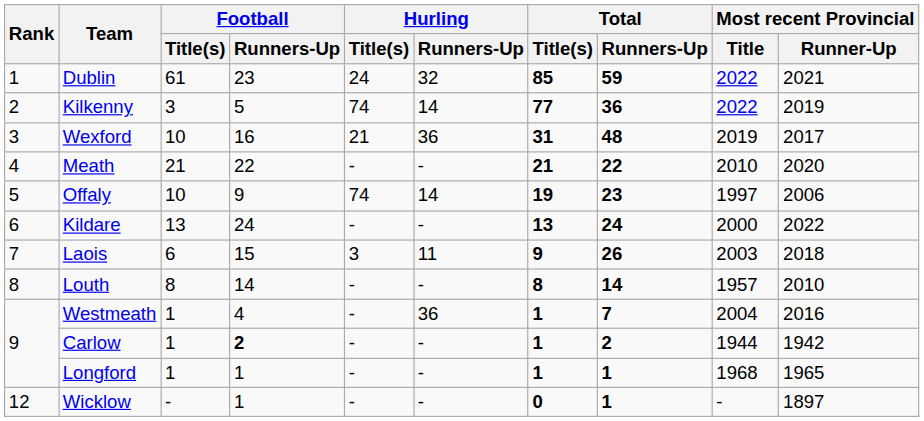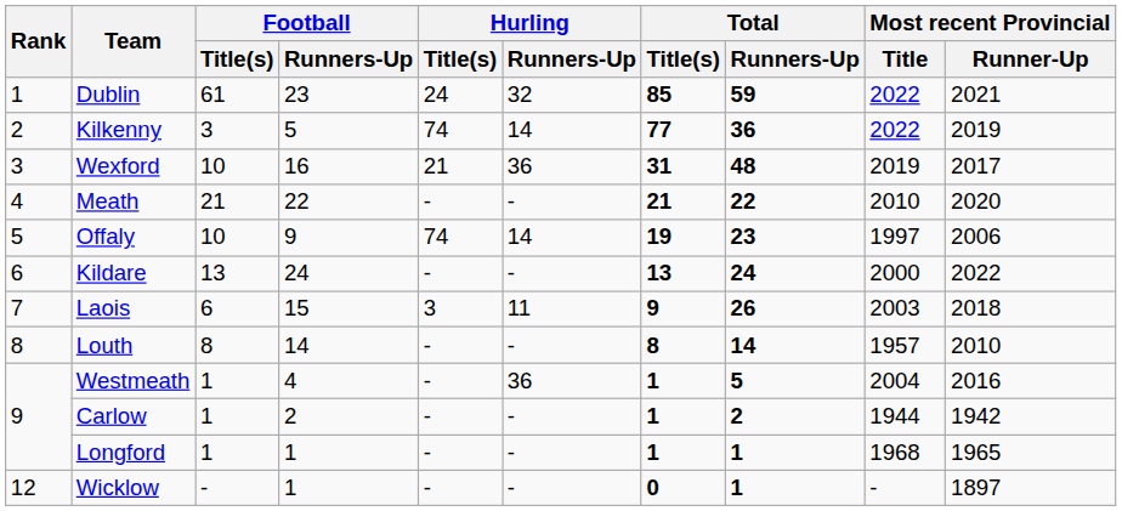 <table class="wikitable">
 <tr>
 <th rowspan="2">Rank</th>
 <th rowspan="2">Team</th>
 <th colspan="2"><a href='#'>Football</a></th>
 <th colspan="2"><a href='#'>Hurling</a></th>
 <th colspan="2">Total</th>
 <th colspan="2">Most recent Provincial</th>
 </tr>
 <tr>
 <th>Title(s)</th>
 <th>Runners-Up</th>
 <th>Title(s)</th>
 <th>Runners-Up</th>
 <th>Title(s)</th>
 <th>Runners-Up</th>
 <th>Title</th>
 <th>Runner-Up</th>
 </tr>
 <tr>
 <td>1</td>
 <td> <a href='#'>Dublin</a></td>
 <td>61</td>
 <td>23</td>
 <td>24</td>
 <td>32</td>
 <td><strong>85</strong></td>
 <td><strong>59</strong></td>
 <td><a href='#'>2022</a></td>
 <td>2021</td>
 </tr>
 <tr>
 <td>2</td>
 <td> <a href='#'>Kilkenny</a></td>
 <td>3</td>
 <td>5</td>
 <td>74</td>
 <td>14</td>
 <td><strong>77</strong></td>
 <td><strong>36</strong></td>
 <td><a href='#'>2022</a></td>
 <td>2019</td>
 </tr>
 <tr>
 <td>3</td>
 <td> <a href='#'>Wexford</a></td>
 <td>10</td>
 <td>16</td>
 <td>21</td>
 <td>36</td>
 <td><strong>31</strong></td>
 <td><strong>48</strong></td>
 <td>2019</td>
 <td>2017</td>
 </tr>
 <tr>
 <td>4</td>
 <td> <a href='#'>Meath</a></td>
 <td>21</td>
 <td>22</td>
 <td>-</td>
 <td>-</td>
 <td><strong>21</strong></td>
 <td><strong>22</strong></td>
 <td>2010</td>
 <td>2020</td>
 </tr>
 <tr>
 <td>5</td>
 <td> <a href='#'>Offaly</a></td>
 <td>10</td>
 <td>9</td>
 <td>74</td>
 <td>14</td>
 <td><strong>19</strong></td>
 <td><strong>23</strong></td>
 <td>1997</td>
 <td>2006</td>
 </tr>
 <tr>
 <td>6</td>
 <td> <a href='#'>Kildare</a></td>
 <td>13</td>
 <td>24</td>
 <td>-</td>
 <td>-</td>
 <td><strong>13</strong></td>
 <td><strong>24</strong></td>
 <td>2000</td>
 <td>2022</td>
 </tr>
 <tr>
 <td>7</td>
 <td> <a href='#'>Laois</a></td>
 <td>6</td>
 <td>15</td>
 <td>3</td>
 <td>11</td>
 <td><strong>9</strong></td>
 <td><strong>26</strong></td>
 <td>2003</td>
 <td>2018</td>
 </tr>
 <tr>
 <td>8</td>
 <td> <a href='#'>Louth</a></td>
 <td>8</td>
 <td>14</td>
 <td>-</td>
 <td>-</td>
 <td><strong>8</strong></td>
 <td><strong>14</strong></td>
 <td>1957</td>
 <td>2010</td>
 </tr>
 <tr>
 <td rowspan="3">9</td>
 <td> <a href='#'>Westmeath</a></td>
 <td>1</td>
 <td>4</td>
 <td>-</td>
 <td>36</td>
 <td><strong>1</strong></td>
-<td><strong>7</strong></td>
+<td><strong>5</strong></td>
 <td>2004</td>
 <td>2016</td>
 </tr>
 <tr>
 <td> <a href='#'>Carlow</a></td>
 <td>1</td>
-<td><strong>2</strong></td>
+<td>2</td>
 <td>-</td>
 <td>-</td>
 <td><strong>1</strong></td>
 <td><strong>2</strong></td>
 <td>1944</td>
 <td>1942</td>
 </tr>
 <tr>
 <td> <a href='#'>Longford</a></td>
 <td>1</td>
 <td>1</td>
 <td>-</td>
 <td>-</td>
 <td><strong>1</strong></td>
 <td><strong>1</strong></td>
 <td>1968</td>
 <td>1965</td>
 </tr>
 <tr>
 <td>12</td>
 <td> <a href='#'>Wicklow</a></td>
 <td>-</td>
 <td>1</td>
 <td>-</td>
 <td>-</td>
 <td><strong>0</strong></td>
 <td><strong>1</strong></td>
 <td>-</td>
 <td>1897</td>
 </tr>
 </table>
